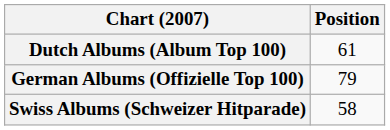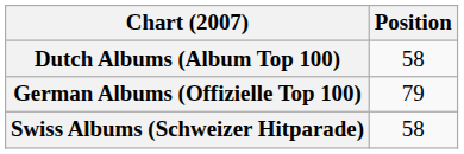 <table class="wikitable sortable plainrowheaders" style="text-align:center">
 <tr>
 <th scope="col">Chart (2007)</th>
 <th scope="col">Position</th>
 </tr>
 <tr>
 <th scope="row">Dutch Albums (Album Top 100)</th>
-<td>61</td>
+<td>58</td>
 </tr>
 <tr>
 <th scope="row">German Albums (Offizielle Top 100)</th>
 <td>79</td>
 </tr>
 <tr>
 <th scope="row">Swiss Albums (Schweizer Hitparade)</th>
 <td>58</td>
 </tr>
 </table>
